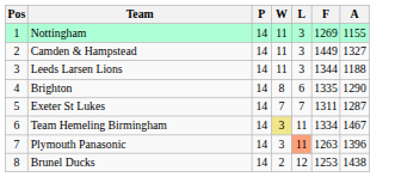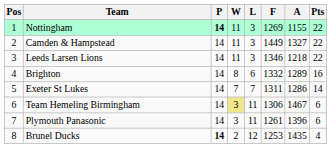 <table class="wikitable" style="font-size: 100%">
 <tr>
 <th width=20>Pos</th>
 <th width=300>Team</th>
 <th width=20>P</th>
 <th width=20>W</th>
 <th width=20>L</th>
 <th width=25>F</th>
 <th width=25>A</th>
+<th width=20>Pts</th>
 </tr>
 <tr align=center style="background: #ADFFD6;">
 <td>1</td>
 <td align="left">Nottingham</td>
-<td>14</td>
+<td><strong>14</strong></td>
 <td>11</td>
 <td>3</td>
 <td>1269</td>
 <td>1155</td>
+<td>22</td>
 </tr>
 <tr align=center style="background: ;">
 <td>2</td>
 <td align="left">Camden & Hampstead</td>
 <td>14</td>
 <td>11</td>
 <td>3</td>
 <td>1449</td>
 <td>1327</td>
+<td>22</td>
 </tr>
 <tr align=center style="background: ;">
 <td>3</td>
 <td align="left">Leeds Larsen Lions</td>
 <td>14</td>
 <td>11</td>
 <td>3</td>
-<td>1344</td>
-<td>1188</td>
+<td>1346</td>
+<td>1218</td>
+<td>22</td>
 </tr>
 <tr align=center style="background: ;">
 <td>4</td>
 <td align="left">Brighton</td>
 <td>14</td>
 <td>8</td>
 <td>6</td>
-<td>1335</td>
-<td>1290</td>
+<td>1332</td>
+<td>1289</td>
+<td>16</td>
 </tr>
 <tr align=center>
 <td>5</td>
 <td align="left">Exeter St Lukes</td>
 <td>14</td>
 <td>7</td>
 <td>7</td>
 <td>1311</td>
-<td>1287</td>
+<td>1286</td>
+<td>14</td>
 </tr>
 <tr align=center>
 <td>6</td>
 <td align="left">Team Hemeling Birmingham</td>
 <td>14</td>
 <td style="background: khaki;">3</td>
 <td>11</td>
-<td>1334</td>
+<td>1306</td>
 <td>1467</td>
+<td>6</td>
 </tr>
 <tr align=center>
 <td>7</td>
 <td align="left">Plymouth Panasonic</td>
 <td>14</td>
 <td>3</td>
-<td style="background: lightsalmon;">11</td>
-<td>1263</td>
+<td>11</td>
+<td>1261</td>
 <td>1396</td>
+<td>6</td>
 </tr>
 <tr align=center>
 <td>8</td>
 <td align="left">Brunel Ducks</td>
-<td>14</td>
+<td><strong>14</strong></td>
 <td>2</td>
 <td>12</td>
 <td>1253</td>
-<td>1438</td>
+<td>1435</td>
+<td>4</td>
 </tr>
 </table>
